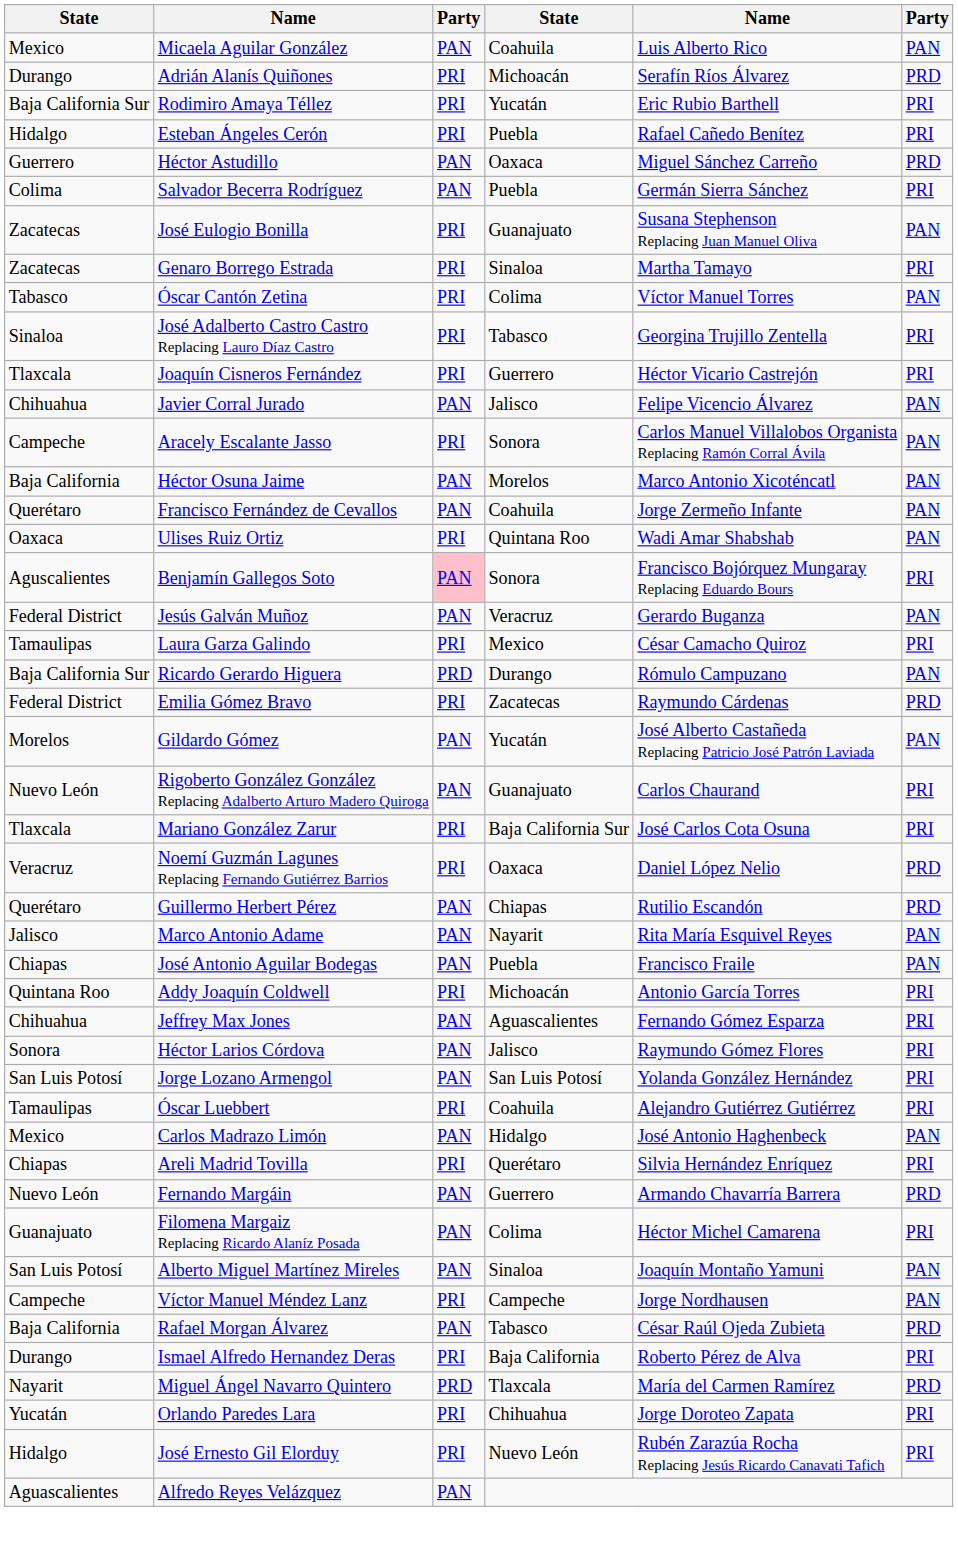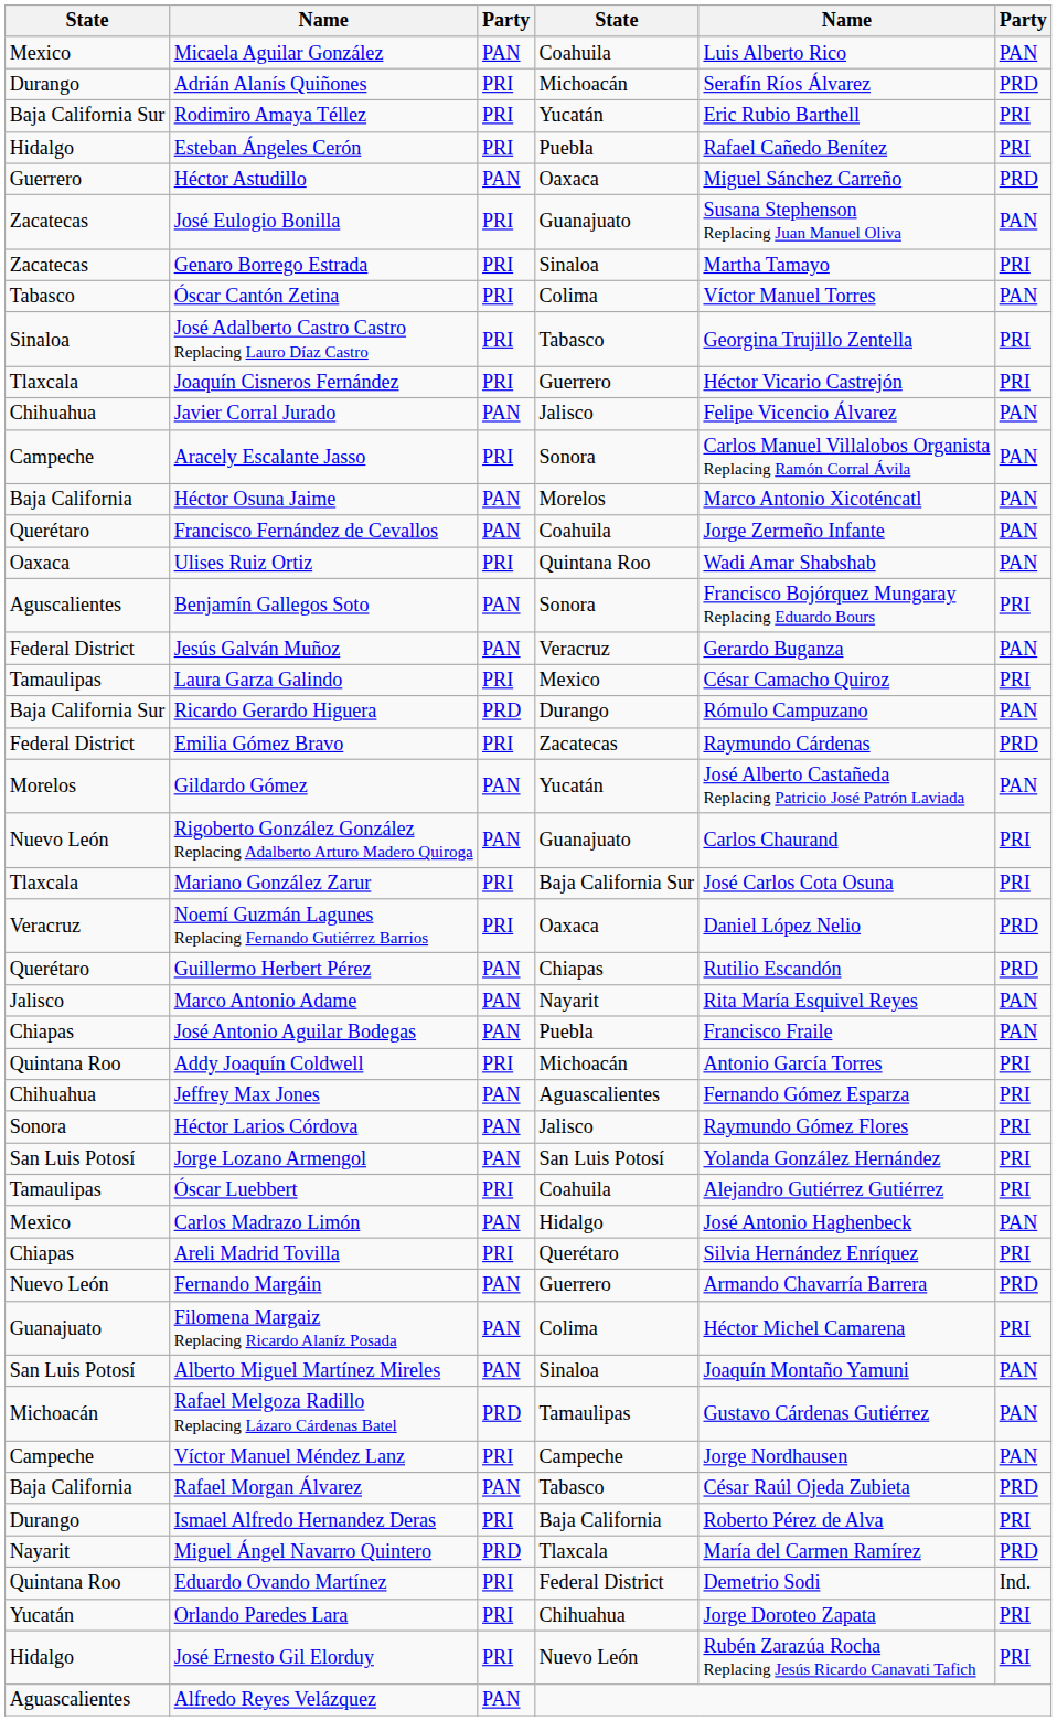 <table class="wikitable">
 <tr>
 <th>State</th>
 <th>Name</th>
 <th>Party</th>
 <th>State</th>
 <th>Name</th>
 <th>Party</th>
 </tr>
 <tr>
 <td>Mexico</td>
 <td><a href='#'>Micaela Aguilar González</a></td>
 <td><a href='#'>PAN</a></td>
 <td>Coahuila</td>
 <td><a href='#'>Luis Alberto Rico</a></td>
 <td><a href='#'>PAN</a></td>
 </tr>
 <tr>
 <td>Durango</td>
 <td><a href='#'>Adrián Alanís Quiñones</a></td>
 <td><a href='#'>PRI</a></td>
 <td>Michoacán</td>
 <td><a href='#'>Serafín Ríos Álvarez</a></td>
 <td><a href='#'>PRD</a></td>
 </tr>
 <tr>
 <td>Baja California Sur</td>
 <td><a href='#'>Rodimiro Amaya Téllez</a></td>
 <td><a href='#'>PRI</a></td>
 <td>Yucatán</td>
 <td><a href='#'>Eric Rubio Barthell</a></td>
 <td><a href='#'>PRI</a></td>
 </tr>
 <tr>
 <td>Hidalgo</td>
 <td><a href='#'>Esteban Ángeles Cerón</a></td>
 <td><a href='#'>PRI</a></td>
 <td>Puebla</td>
 <td><a href='#'>Rafael Cañedo Benítez</a></td>
 <td><a href='#'>PRI</a></td>
 </tr>
 <tr>
 <td>Guerrero</td>
 <td><a href='#'>Héctor Astudillo</a></td>
 <td><a href='#'>PAN</a></td>
 <td>Oaxaca</td>
 <td><a href='#'>Miguel Sánchez Carreño</a></td>
 <td><a href='#'>PRD</a></td>
-</tr>
-<tr>
-<td>Colima</td>
-<td><a href='#'>Salvador Becerra Rodríguez</a></td>
-<td><a href='#'>PAN</a></td>
-<td>Puebla</td>
-<td><a href='#'>Germán Sierra Sánchez</a></td>
-<td><a href='#'>PRI</a></td>
 </tr>
 <tr>
 <td>Zacatecas</td>
 <td><a href='#'>José Eulogio Bonilla</a></td>
 <td><a href='#'>PRI</a></td>
 <td>Guanajuato</td>
 <td><a href='#'>Susana Stephenson</a><br><small>Replacing <a href='#'>Juan Manuel Oliva</a></small><br></td>
 <td><a href='#'>PAN</a></td>
 </tr>
 <tr>
 <td>Zacatecas</td>
 <td><a href='#'>Genaro Borrego Estrada</a></td>
 <td><a href='#'>PRI</a></td>
 <td>Sinaloa</td>
 <td><a href='#'>Martha Tamayo</a></td>
 <td><a href='#'>PRI</a></td>
 </tr>
 <tr>
 <td>Tabasco</td>
 <td><a href='#'>Óscar Cantón Zetina</a></td>
 <td><a href='#'>PRI</a></td>
 <td>Colima</td>
 <td><a href='#'>Víctor Manuel Torres</a></td>
 <td><a href='#'>PAN</a></td>
 </tr>
 <tr>
 <td>Sinaloa</td>
 <td><a href='#'>José Adalberto Castro Castro</a><br><small>Replacing <a href='#'>Lauro Díaz Castro</a></small><br></td>
 <td><a href='#'>PRI</a></td>
 <td>Tabasco</td>
 <td><a href='#'>Georgina Trujillo Zentella</a></td>
 <td><a href='#'>PRI</a></td>
 </tr>
 <tr>
 <td>Tlaxcala</td>
 <td><a href='#'>Joaquín Cisneros Fernández</a></td>
 <td><a href='#'>PRI</a></td>
 <td>Guerrero</td>
 <td><a href='#'>Héctor Vicario Castrejón</a></td>
 <td><a href='#'>PRI</a></td>
 </tr>
 <tr>
 <td>Chihuahua</td>
 <td><a href='#'>Javier Corral Jurado</a></td>
 <td><a href='#'>PAN</a></td>
 <td>Jalisco</td>
 <td><a href='#'>Felipe Vicencio Álvarez</a></td>
 <td><a href='#'>PAN</a></td>
 </tr>
 <tr>
 <td>Campeche</td>
 <td><a href='#'>Aracely Escalante Jasso</a></td>
 <td><a href='#'>PRI</a></td>
 <td>Sonora</td>
 <td><a href='#'>Carlos Manuel Villalobos Organista</a><br><small>Replacing <a href='#'>Ramón Corral Ávila</a></small></td>
 <td><a href='#'>PAN</a></td>
 </tr>
 <tr>
 <td>Baja California</td>
 <td><a href='#'>Héctor Osuna Jaime</a></td>
 <td><a href='#'>PAN</a></td>
 <td>Morelos</td>
 <td><a href='#'>Marco Antonio Xicoténcatl</a></td>
 <td><a href='#'>PAN</a></td>
 </tr>
 <tr>
 <td>Querétaro</td>
 <td><a href='#'>Francisco Fernández de Cevallos</a></td>
 <td><a href='#'>PAN</a></td>
 <td>Coahuila</td>
 <td><a href='#'>Jorge Zermeño Infante</a></td>
 <td><a href='#'>PAN</a></td>
 </tr>
 <tr>
 <td>Oaxaca</td>
 <td><a href='#'>Ulises Ruiz Ortiz</a></td>
 <td><a href='#'>PRI</a></td>
 <td>Quintana Roo</td>
 <td><a href='#'>Wadi Amar Shabshab</a></td>
 <td><a href='#'>PAN</a></td>
 </tr>
 <tr>
 <td>Aguscalientes</td>
 <td><a href='#'>Benjamín Gallegos Soto</a></td>
-<td style="background: pink;"><a href='#'>PAN</a></td>
+<td><a href='#'>PAN</a></td>
 <td>Sonora</td>
 <td><a href='#'>Francisco Bojórquez Mungaray</a><br><small>Replacing <a href='#'>Eduardo Bours</a></small><br></td>
 <td><a href='#'>PRI</a></td>
 </tr>
 <tr>
 <td>Federal District</td>
 <td><a href='#'>Jesús Galván Muñoz</a></td>
 <td><a href='#'>PAN</a></td>
 <td>Veracruz</td>
 <td><a href='#'>Gerardo Buganza</a></td>
 <td><a href='#'>PAN</a></td>
 </tr>
 <tr>
 <td>Tamaulipas</td>
 <td><a href='#'>Laura Garza Galindo</a></td>
 <td><a href='#'>PRI</a></td>
 <td>Mexico</td>
 <td><a href='#'>César Camacho Quiroz</a></td>
 <td><a href='#'>PRI</a></td>
 </tr>
 <tr>
 <td>Baja California Sur</td>
 <td><a href='#'>Ricardo Gerardo Higuera</a></td>
 <td><a href='#'>PRD</a></td>
 <td>Durango</td>
 <td><a href='#'>Rómulo Campuzano</a></td>
 <td><a href='#'>PAN</a></td>
 </tr>
 <tr>
 <td>Federal District</td>
 <td><a href='#'>Emilia Gómez Bravo</a></td>
 <td><a href='#'>PRI</a></td>
 <td>Zacatecas</td>
 <td><a href='#'>Raymundo Cárdenas</a></td>
 <td><a href='#'>PRD</a></td>
 </tr>
 <tr>
 <td>Morelos</td>
 <td><a href='#'>Gildardo Gómez</a></td>
 <td><a href='#'>PAN</a></td>
 <td>Yucatán</td>
 <td><a href='#'>José Alberto Castañeda</a><br><small>Replacing <a href='#'>Patricio José Patrón Laviada</a></small><br></td>
 <td><a href='#'>PAN</a></td>
 </tr>
 <tr>
 <td>Nuevo León</td>
 <td><a href='#'>Rigoberto González González</a><br><small>Replacing <a href='#'>Adalberto Arturo Madero Quiroga</a></small><br></td>
 <td><a href='#'>PAN</a></td>
 <td>Guanajuato</td>
 <td><a href='#'>Carlos Chaurand</a></td>
 <td><a href='#'>PRI</a></td>
 </tr>
 <tr>
 <td>Tlaxcala</td>
 <td><a href='#'>Mariano González Zarur</a></td>
 <td><a href='#'>PRI</a></td>
 <td>Baja California Sur</td>
 <td><a href='#'>José Carlos Cota Osuna</a></td>
 <td><a href='#'>PRI</a></td>
 </tr>
 <tr>
 <td>Veracruz</td>
 <td><a href='#'>Noemí Guzmán Lagunes</a><br><small>Replacing <a href='#'>Fernando Gutiérrez Barrios</a></small><br></td>
 <td><a href='#'>PRI</a></td>
 <td>Oaxaca</td>
 <td><a href='#'>Daniel López Nelio</a></td>
 <td><a href='#'>PRD</a></td>
 </tr>
 <tr>
 <td>Querétaro</td>
 <td><a href='#'>Guillermo Herbert Pérez</a></td>
 <td><a href='#'>PAN</a></td>
 <td>Chiapas</td>
 <td><a href='#'>Rutilio Escandón</a></td>
 <td><a href='#'>PRD</a></td>
 </tr>
 <tr>
 <td>Jalisco</td>
 <td><a href='#'>Marco Antonio Adame</a></td>
 <td><a href='#'>PAN</a></td>
 <td>Nayarit</td>
 <td><a href='#'>Rita María Esquivel Reyes</a></td>
 <td><a href='#'>PAN</a></td>
 </tr>
 <tr>
 <td>Chiapas</td>
 <td><a href='#'>José Antonio Aguilar Bodegas</a></td>
 <td><a href='#'>PAN</a></td>
 <td>Puebla</td>
 <td><a href='#'>Francisco Fraile</a></td>
 <td><a href='#'>PAN</a></td>
 </tr>
 <tr>
 <td>Quintana Roo</td>
 <td><a href='#'>Addy Joaquín Coldwell</a></td>
 <td><a href='#'>PRI</a></td>
 <td>Michoacán</td>
 <td><a href='#'>Antonio García Torres</a></td>
 <td><a href='#'>PRI</a></td>
 </tr>
 <tr>
 <td>Chihuahua</td>
 <td><a href='#'>Jeffrey Max Jones</a></td>
 <td><a href='#'>PAN</a></td>
 <td>Aguascalientes</td>
 <td><a href='#'>Fernando Gómez Esparza</a></td>
 <td><a href='#'>PRI</a></td>
 </tr>
 <tr>
 <td>Sonora</td>
 <td><a href='#'>Héctor Larios Córdova</a></td>
 <td><a href='#'>PAN</a></td>
 <td>Jalisco</td>
 <td><a href='#'>Raymundo Gómez Flores</a></td>
 <td><a href='#'>PRI</a></td>
 </tr>
 <tr>
 <td>San Luis Potosí</td>
 <td><a href='#'>Jorge Lozano Armengol</a></td>
 <td><a href='#'>PAN</a></td>
 <td>San Luis Potosí</td>
 <td><a href='#'>Yolanda González Hernández</a></td>
 <td><a href='#'>PRI</a></td>
 </tr>
 <tr>
 <td>Tamaulipas</td>
 <td><a href='#'>Óscar Luebbert</a></td>
 <td><a href='#'>PRI</a></td>
 <td>Coahuila</td>
 <td><a href='#'>Alejandro Gutiérrez Gutiérrez</a></td>
 <td><a href='#'>PRI</a></td>
 </tr>
 <tr>
 <td>Mexico</td>
 <td><a href='#'>Carlos Madrazo Limón</a></td>
 <td><a href='#'>PAN</a></td>
 <td>Hidalgo</td>
 <td><a href='#'>José Antonio Haghenbeck</a></td>
 <td><a href='#'>PAN</a></td>
 </tr>
 <tr>
 <td>Chiapas</td>
 <td><a href='#'>Areli Madrid Tovilla</a></td>
 <td><a href='#'>PRI</a></td>
 <td>Querétaro</td>
 <td><a href='#'>Silvia Hernández Enríquez</a></td>
 <td><a href='#'>PRI</a></td>
 </tr>
 <tr>
 <td>Nuevo León</td>
 <td><a href='#'>Fernando Margáin</a></td>
 <td><a href='#'>PAN</a></td>
 <td>Guerrero</td>
 <td><a href='#'>Armando Chavarría Barrera</a></td>
 <td><a href='#'>PRD</a></td>
 </tr>
 <tr>
 <td>Guanajuato</td>
 <td><a href='#'>Filomena Margaiz</a><br><small>Replacing <a href='#'>Ricardo Alaníz Posada</a></small><br></td>
 <td><a href='#'>PAN</a></td>
 <td>Colima</td>
 <td><a href='#'>Héctor Michel Camarena</a></td>
 <td><a href='#'>PRI</a></td>
 </tr>
 <tr>
 <td>San Luis Potosí</td>
 <td><a href='#'>Alberto Miguel Martínez Mireles</a></td>
 <td><a href='#'>PAN</a></td>
 <td>Sinaloa</td>
 <td><a href='#'>Joaquín Montaño Yamuni</a></td>
 <td><a href='#'>PAN</a></td>
 </tr>
 <tr>
+<td>Michoacán</td>
+<td><a href='#'>Rafael Melgoza Radillo</a><br><small>Replacing <a href='#'>Lázaro Cárdenas Batel</a></small><br></td>
+<td><a href='#'>PRD</a></td>
+<td>Tamaulipas</td>
+<td><a href='#'>Gustavo Cárdenas Gutiérrez</a></td>
+<td><a href='#'>PAN</a></td>
+</tr>
+<tr>
 <td>Campeche</td>
 <td><a href='#'>Víctor Manuel Méndez Lanz</a></td>
 <td><a href='#'>PRI</a></td>
 <td>Campeche</td>
 <td><a href='#'>Jorge Nordhausen</a></td>
 <td><a href='#'>PAN</a></td>
 </tr>
 <tr>
 <td>Baja California</td>
 <td><a href='#'>Rafael Morgan Álvarez</a></td>
 <td><a href='#'>PAN</a></td>
 <td>Tabasco</td>
 <td><a href='#'>César Raúl Ojeda Zubieta</a></td>
 <td><a href='#'>PRD</a></td>
 </tr>
 <tr>
 <td>Durango</td>
 <td><a href='#'>Ismael Alfredo Hernandez Deras</a></td>
 <td><a href='#'>PRI</a></td>
 <td>Baja California</td>
 <td><a href='#'>Roberto Pérez de Alva</a></td>
 <td><a href='#'>PRI</a></td>
 </tr>
 <tr>
 <td>Nayarit</td>
 <td><a href='#'>Miguel Ángel Navarro Quintero</a></td>
 <td><a href='#'>PRD</a></td>
 <td>Tlaxcala</td>
 <td><a href='#'>María del Carmen Ramírez</a></td>
 <td><a href='#'>PRD</a></td>
 </tr>
 <tr>
+<td>Quintana Roo</td>
+<td><a href='#'>Eduardo Ovando Martínez</a></td>
+<td><a href='#'>PRI</a></td>
+<td>Federal District</td>
+<td><a href='#'>Demetrio Sodi</a></td>
+<td>Ind.</td>
+</tr>
+<tr>
 <td>Yucatán</td>
 <td><a href='#'>Orlando Paredes Lara</a></td>
 <td><a href='#'>PRI</a></td>
 <td>Chihuahua</td>
 <td><a href='#'>Jorge Doroteo Zapata</a></td>
 <td><a href='#'>PRI</a></td>
 </tr>
 <tr>
 <td>Hidalgo</td>
 <td><a href='#'>José Ernesto Gil Elorduy</a></td>
 <td><a href='#'>PRI</a></td>
 <td>Nuevo León</td>
 <td><a href='#'>Rubén Zarazúa Rocha</a><br><small>Replacing <a href='#'>Jesús Ricardo Canavati Tafich</a></small><br></td>
 <td><a href='#'>PRI</a></td>
 </tr>
 <tr>
 <td>Aguascalientes</td>
 <td><a href='#'>Alfredo Reyes Velázquez</a></td>
 <td><a href='#'>PAN</a></td>
 </tr>
 </table>
